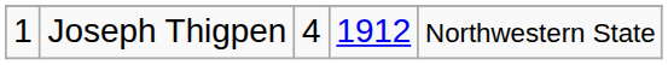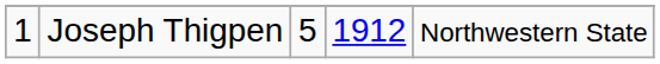 <table class="wikitable">
 <tr>
 </tr>
 <tr>
 <td>1</td>
 <td>Joseph Thigpen</td>
-<td>4</td>
+<td>5</td>
 <td><a href='#'>1912</a></td>
 <td style="font-size:80%;">Northwestern State</td>
 </tr>
 </table>
